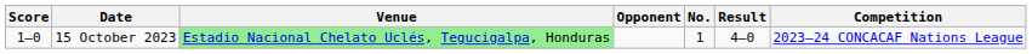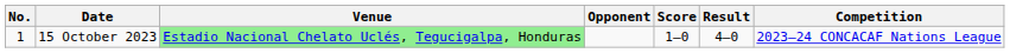 <table class="wikitable sortable">
 <tr>
-<th scope="col">Score</th>
+<th scope="col">No.</th>
 <th scope="col">Date</th>
 <th scope="col">Venue</th>
 <th scope="col">Opponent</th>
-<th scope="col">No.</th>
+<th scope="col">Score</th>
 <th scope="col">Result</th>
 <th scope="col">Competition</th>
 </tr>
 <tr>
-<td align="center">1–0</td>
+<td align="center">1</td>
 <td>15 October 2023</td>
 <td style="background: lightgreen;"><a href='#'>Estadio Nacional Chelato Uclés</a>, <a href='#'>Tegucigalpa</a>, Honduras</td>
 <td></td>
-<td align="center">1</td>
+<td align="center">1–0</td>
 <td align="center">4–0</td>
 <td><a href='#'>2023–24 CONCACAF Nations League</a></td>
 </tr>
 </table>
